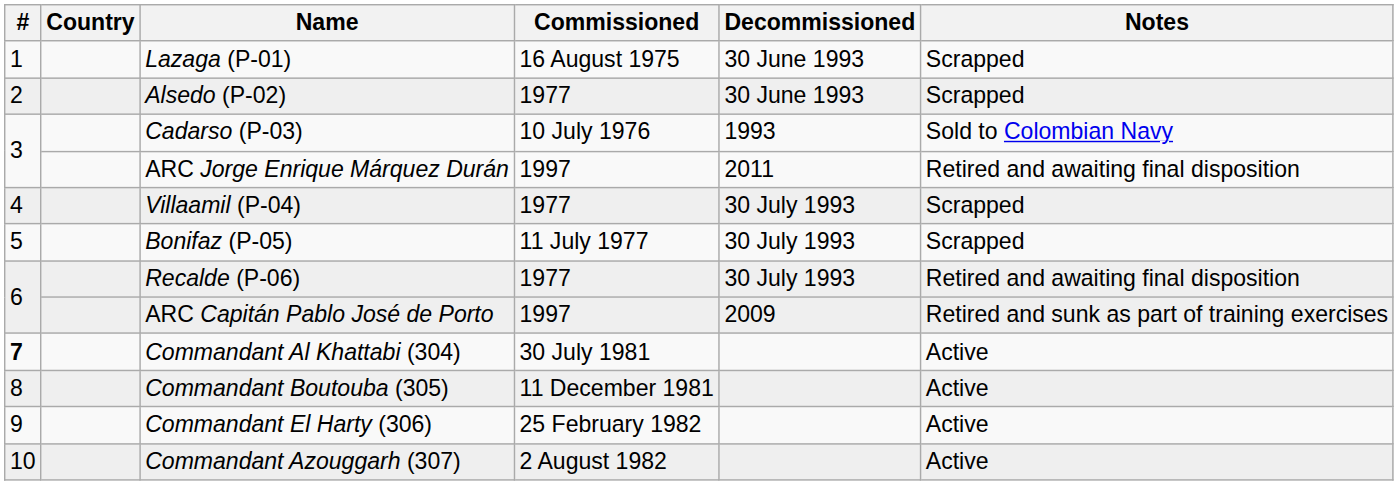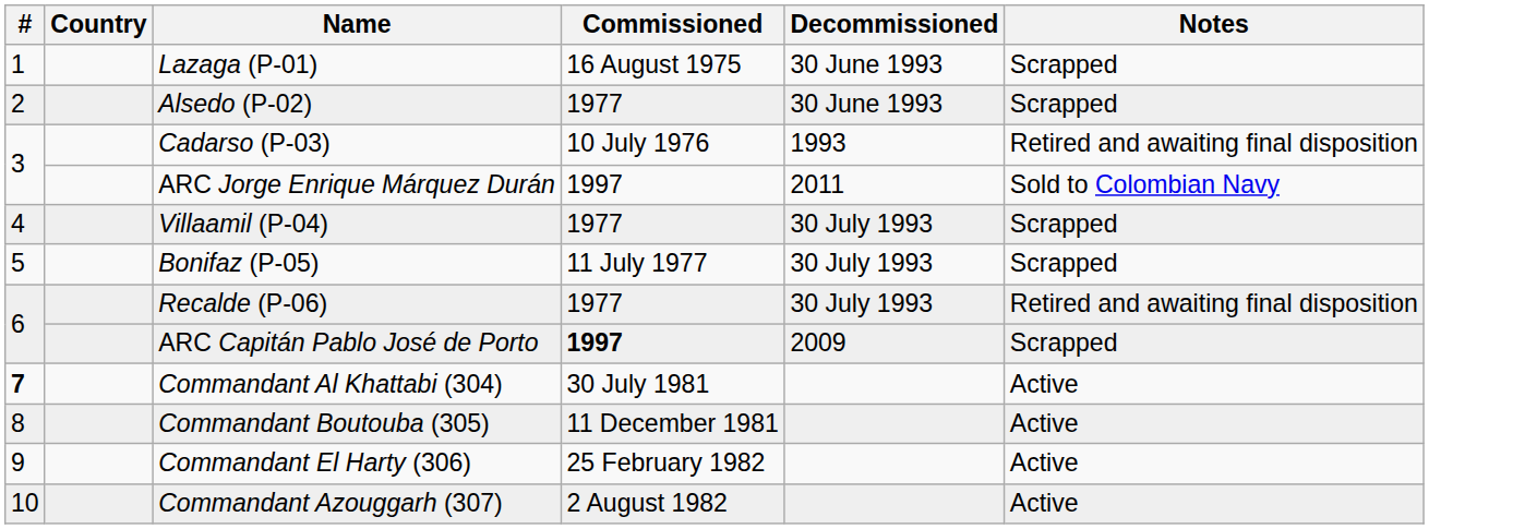 <table class="wikitable">
 <tr>
 <th>#</th>
 <th>Country</th>
 <th>Name</th>
 <th>Commissioned</th>
 <th>Decommissioned</th>
 <th>Notes</th>
 </tr>
 <tr ---->
 <td>1</td>
 <td></td>
 <td><em>Lazaga</em> (P-01)</td>
 <td>16 August 1975</td>
 <td>30 June 1993</td>
 <td>Scrapped</td>
 </tr>
 <tr bgcolor="#EFEFEF">
 <td>2</td>
 <td></td>
 <td><em>Alsedo</em> (P-02)</td>
 <td>1977</td>
 <td>30 June 1993</td>
 <td>Scrapped</td>
 </tr>
 <tr ---->
 <td rowspan="2">3</td>
 <td></td>
 <td><em>Cadarso</em> (P-03)</td>
 <td>10 July 1976</td>
 <td>1993</td>
-<td>Sold to <a href='#'>Colombian Navy</a></td>
+<td>Retired and awaiting final disposition</td>
 </tr>
 <tr ---->
 <td></td>
 <td>ARC <em>Jorge Enrique Márquez Durán</em></td>
 <td>1997</td>
 <td>2011</td>
-<td>Retired and awaiting final disposition</td>
+<td>Sold to <a href='#'>Colombian Navy</a></td>
 </tr>
 <tr bgcolor="#EFEFEF">
 <td>4</td>
 <td></td>
 <td><em>Villaamil</em> (P-04)</td>
 <td>1977</td>
 <td>30 July 1993</td>
 <td>Scrapped</td>
 </tr>
 <tr ---->
 <td>5</td>
 <td></td>
 <td><em>Bonifaz</em> (P-05)</td>
 <td>11 July 1977</td>
 <td>30 July 1993</td>
 <td>Scrapped</td>
 </tr>
 <tr bgcolor="#EFEFEF">
 <td rowspan="2">6</td>
 <td></td>
 <td><em>Recalde</em> (P-06)</td>
 <td>1977</td>
 <td>30 July 1993</td>
 <td>Retired and awaiting final disposition</td>
 </tr>
 <tr bgcolor="#EFEFEF">
 <td></td>
 <td>ARC <em>Capitán Pablo José de Porto</em></td>
-<td>1997</td>
+<td><strong>1997</strong></td>
 <td>2009</td>
-<td>Retired and sunk as part of training exercises</td>
+<td>Scrapped</td>
 </tr>
 <tr ---->
 <td><strong>7</strong></td>
 <td></td>
 <td><em>Commandant Al Khattabi</em> (304)</td>
 <td>30 July 1981</td>
 <td></td>
 <td>Active</td>
 </tr>
 <tr bgcolor="#EFEFEF">
 <td>8</td>
 <td></td>
 <td><em>Commandant Boutouba</em> (305)</td>
 <td>11 December 1981</td>
 <td></td>
 <td>Active</td>
 </tr>
 <tr ---->
 <td>9</td>
 <td></td>
 <td><em>Commandant El Harty</em> (306)</td>
 <td>25 February 1982</td>
 <td></td>
 <td>Active</td>
 </tr>
 <tr bgcolor="#EFEFEF">
 <td>10</td>
 <td></td>
 <td><em>Commandant Azouggarh</em> (307)</td>
 <td>2 August 1982</td>
 <td></td>
 <td>Active</td>
 </tr>
 </table>
